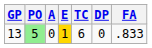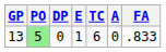 <table class="wikitable">
 <tr>
 <th><a href='#'>GP</a></th>
 <th><a href='#'>PO</a></th>
-<th><a href='#'>A</a></th>
+<th><a href='#'>DP</a></th>
 <th><a href='#'>E</a></th>
 <th><a href='#'>TC</a></th>
-<th><a href='#'>DP</a></th>
+<th><a href='#'>A</a></th>
 <th><a href='#'>FA</a></th>
 </tr>
 <tr align=center>
 <td>13</td>
 <td style="background: lightgreen;">5</td>
 <td>0</td>
-<td style="background: gold;">1</td>
+<td>1</td>
 <td>6</td>
 <td>0</td>
 <td>.833</td>
 </tr>
 </table>
